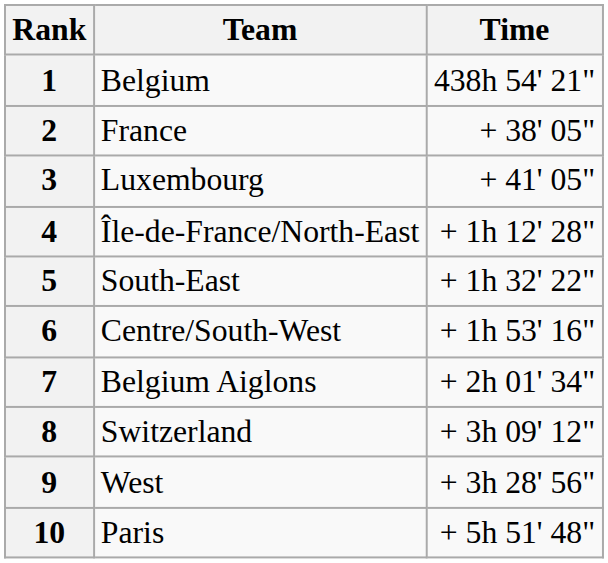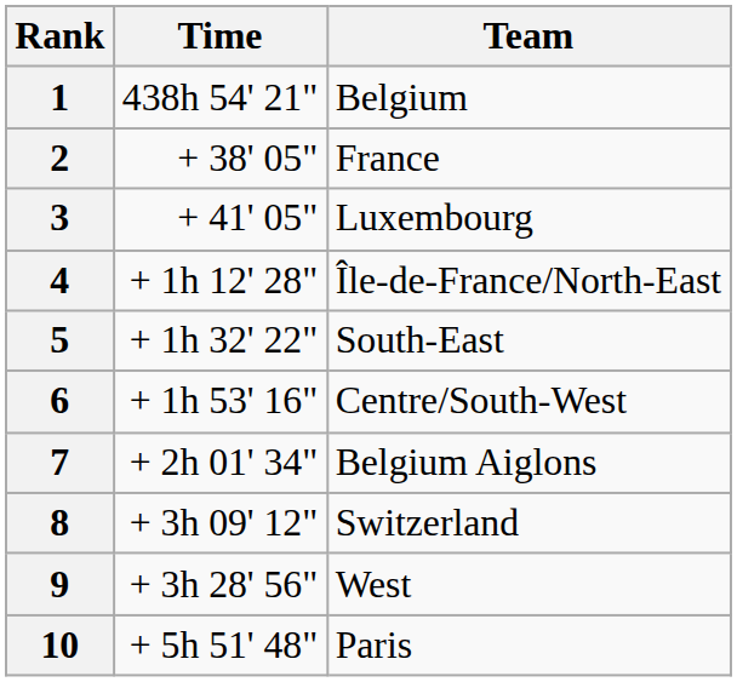 <table class="wikitable">
 <tr>
 <th scope="col">Rank</th>
+<th scope="col">Time</th>
 <th scope="col">Team</th>
-<th scope="col">Time</th>
 </tr>
 <tr>
 <th scope="row">1</th>
+<td style="text-align:right;">438h 54' 21"</td>
 <td>Belgium</td>
-<td style="text-align:right;">438h 54' 21"</td>
 </tr>
 <tr>
 <th scope="row">2</th>
+<td style="text-align:right;">+ 38' 05"</td>
 <td>France</td>
-<td style="text-align:right;">+ 38' 05"</td>
 </tr>
 <tr>
 <th scope="row">3</th>
+<td style="text-align:right;">+ 41' 05"</td>
 <td>Luxembourg</td>
-<td style="text-align:right;">+ 41' 05"</td>
 </tr>
 <tr>
 <th scope="row">4</th>
+<td style="text-align:right;">+ 1h 12' 28"</td>
 <td>Île-de-France/North-East</td>
-<td style="text-align:right;">+ 1h 12' 28"</td>
 </tr>
 <tr>
 <th scope="row">5</th>
+<td style="text-align:right;">+ 1h 32' 22"</td>
 <td>South-East</td>
-<td style="text-align:right;">+ 1h 32' 22"</td>
 </tr>
 <tr>
 <th scope="row">6</th>
+<td style="text-align:right;">+ 1h 53' 16"</td>
 <td>Centre/South-West</td>
-<td style="text-align:right;">+ 1h 53' 16"</td>
 </tr>
 <tr>
 <th scope="row">7</th>
+<td style="text-align:right;">+ 2h 01' 34"</td>
 <td>Belgium Aiglons</td>
-<td style="text-align:right;">+ 2h 01' 34"</td>
 </tr>
 <tr>
 <th scope="row">8</th>
+<td style="text-align:right;">+ 3h 09' 12"</td>
 <td>Switzerland</td>
-<td style="text-align:right;">+ 3h 09' 12"</td>
 </tr>
 <tr>
 <th scope="row">9</th>
+<td style="text-align:right;">+ 3h 28' 56"</td>
 <td>West</td>
-<td style="text-align:right;">+ 3h 28' 56"</td>
 </tr>
 <tr>
 <th scope="row">10</th>
+<td style="text-align:right;">+ 5h 51' 48"</td>
 <td>Paris</td>
-<td style="text-align:right;">+ 5h 51' 48"</td>
 </tr>
 </table>
